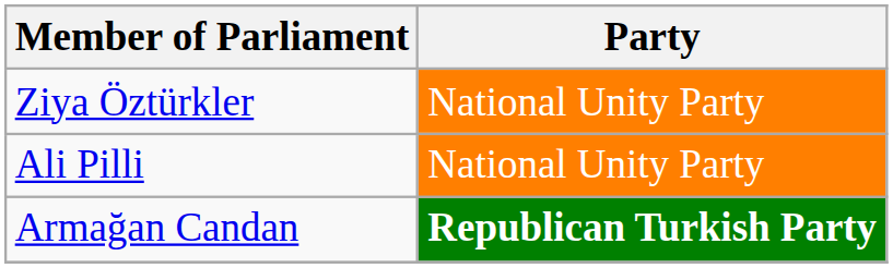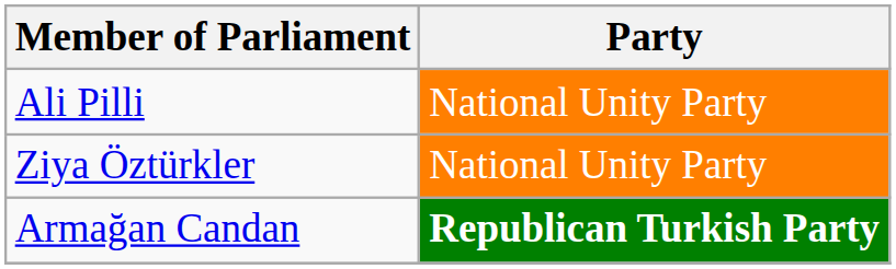 <table class="wikitable">
 <tr>
 <th>Member of Parliament</th>
 <th>Party</th>
 </tr>
 <tr>
-<td><a href='#'>Ziya Öztürkler</a></td>
+<td><a href='#'>Ali Pilli</a></td>
 <td style="background:#FF7F00; color:white">National Unity Party</td>
 </tr>
 <tr>
-<td><a href='#'>Ali Pilli</a></td>
+<td><a href='#'>Ziya Öztürkler</a></td>
 <td style="background:#FF7F00; color:white">National Unity Party</td>
 </tr>
 <tr>
 <td><a href='#'>Armağan Candan</a></td>
 <td style="background:#008000; color:white"><strong>Republican Turkish Party</strong></td>
 </tr>
 <tr>
 </tr>
 </table>
